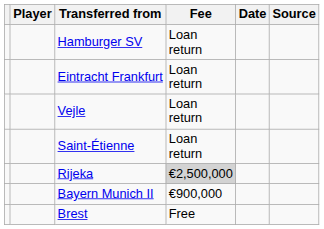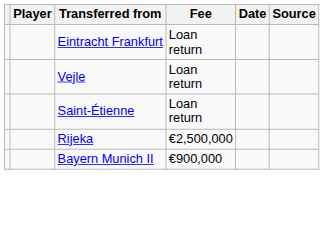 <table class="wikitable plainrowheaders sortable">
 <tr>
 <th></th>
 <th scope="col">Player</th>
 <th>Transferred from</th>
 <th style="width: 80px;">Fee</th>
 <th scope="col">Date</th>
 <th scope="col">Source</th>
-</tr>
-<tr>
-<td align="center"></td>
-<td></td>
-<td> <a href='#'>Hamburger SV</a></td>
-<td>Loan return</td>
-<td></td>
-<td></td>
 </tr>
 <tr>
 <td align="center"></td>
 <td></td>
 <td> <a href='#'>Eintracht Frankfurt</a></td>
 <td>Loan return</td>
 <td></td>
 <td></td>
 </tr>
 <tr>
 <td align="center"></td>
 <td></td>
 <td> <a href='#'>Vejle</a></td>
 <td>Loan return</td>
 <td></td>
 <td></td>
 </tr>
 <tr>
 <td align="center"></td>
 <td></td>
 <td> <a href='#'>Saint-Étienne</a></td>
 <td>Loan return</td>
 <td></td>
 <td></td>
 </tr>
 <tr>
 <td align="center"></td>
 <td></td>
 <td> <a href='#'>Rijeka</a></td>
-<td style="background: lightgrey;">€2,500,000</td>
+<td>€2,500,000</td>
 <td></td>
 <td></td>
 </tr>
 <tr>
 <td align=center></td>
 <td></td>
 <td> <a href='#'>Bayern Munich II</a></td>
 <td>€900,000</td>
 <td></td>
 <td></td>
 </tr>
-<tr>
-<td align=center></td>
-<td></td>
-<td> <a href='#'>Brest</a></td>
-<td>Free</td>
-<td></td>
-<td></td>
-</tr>
 </table>
